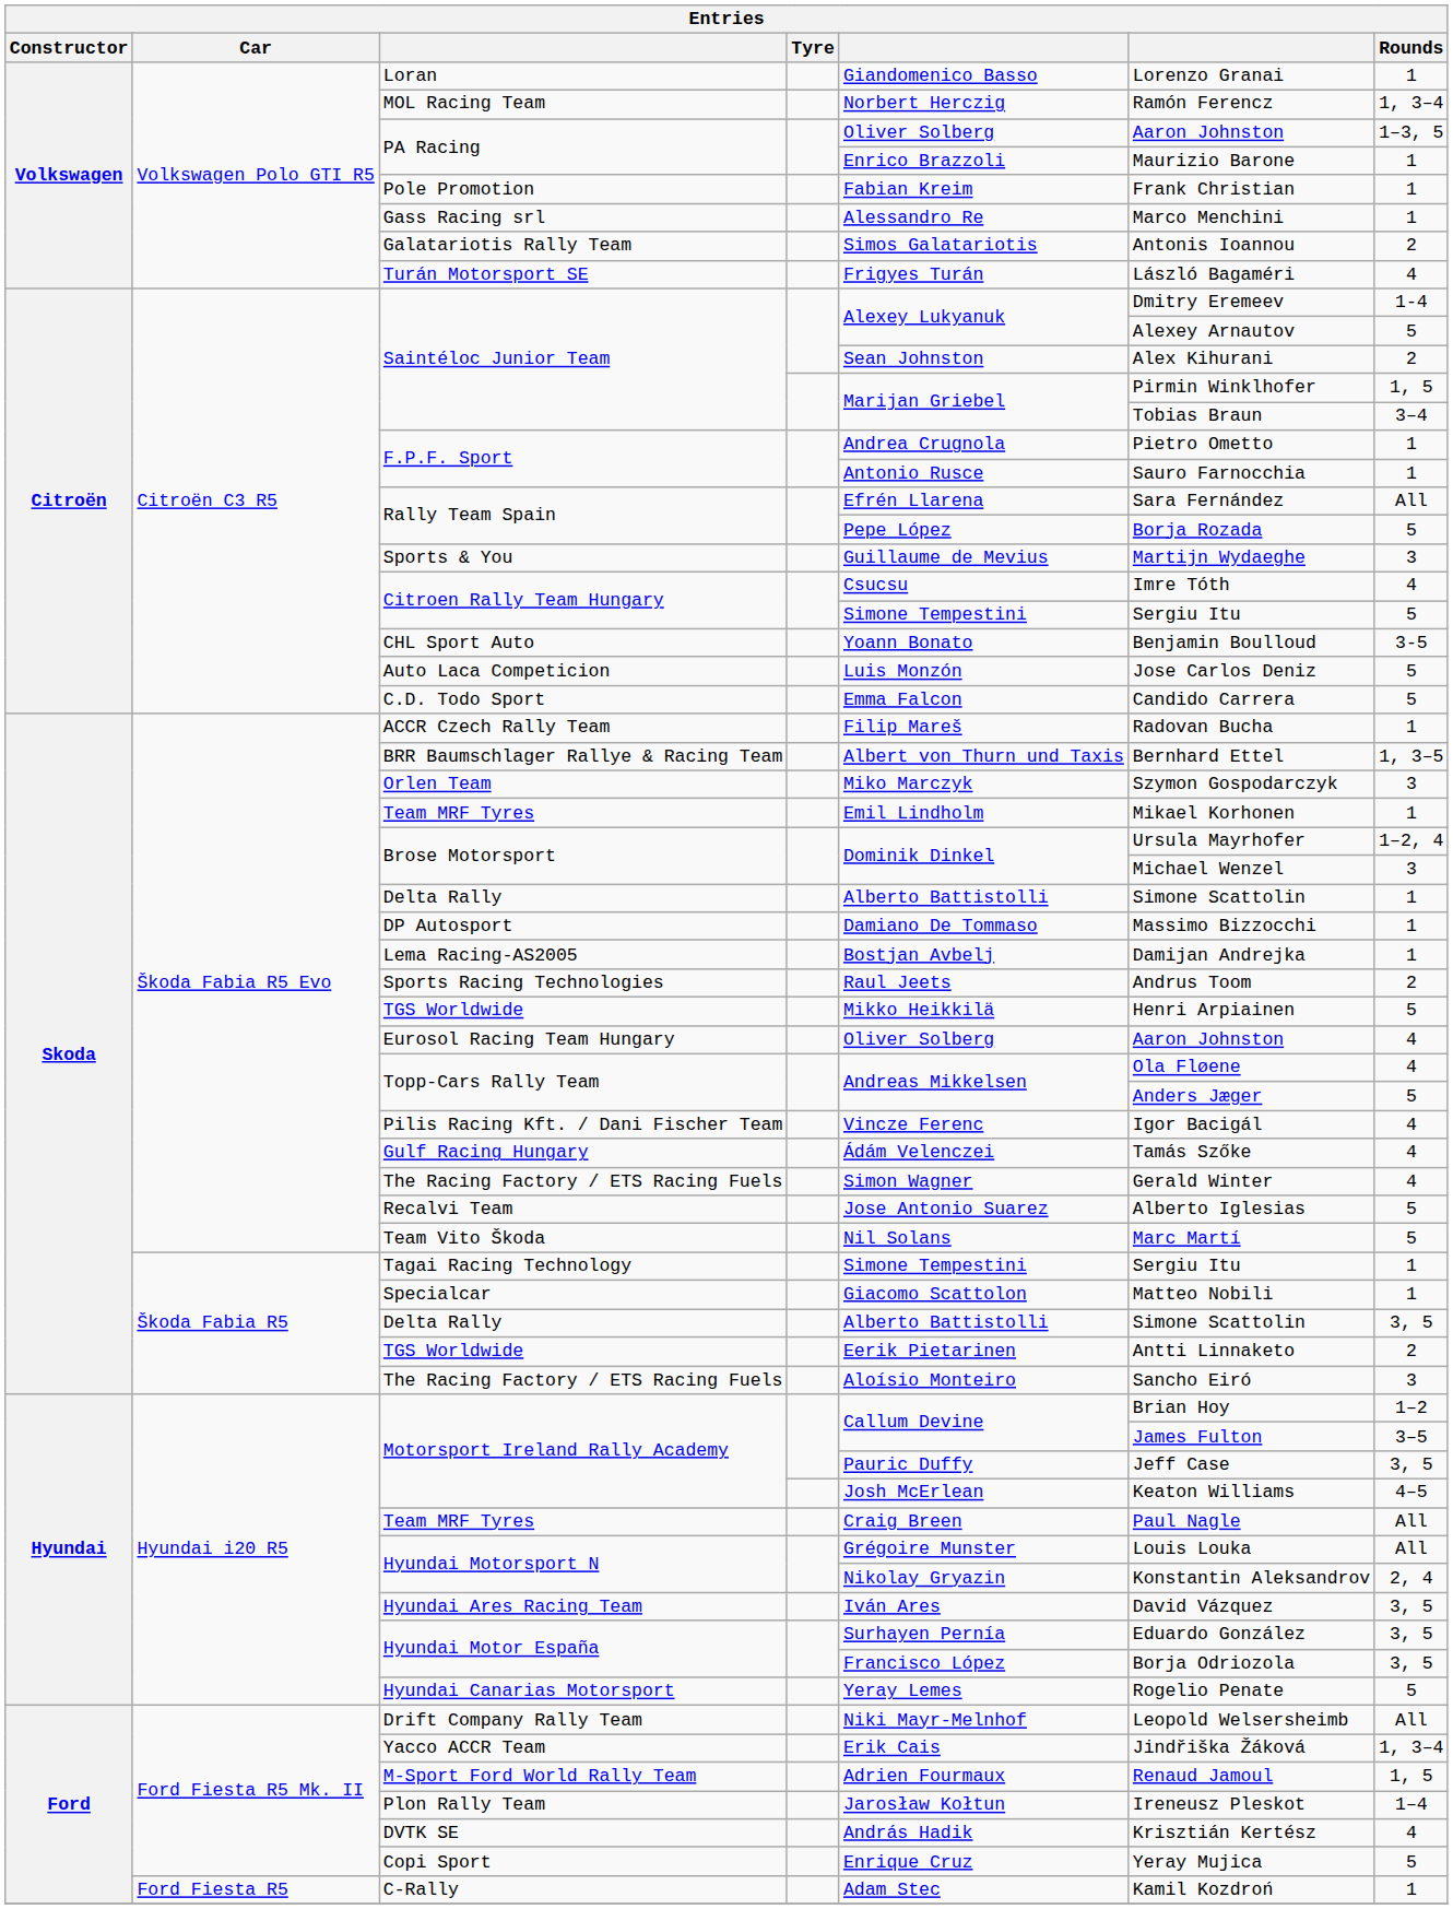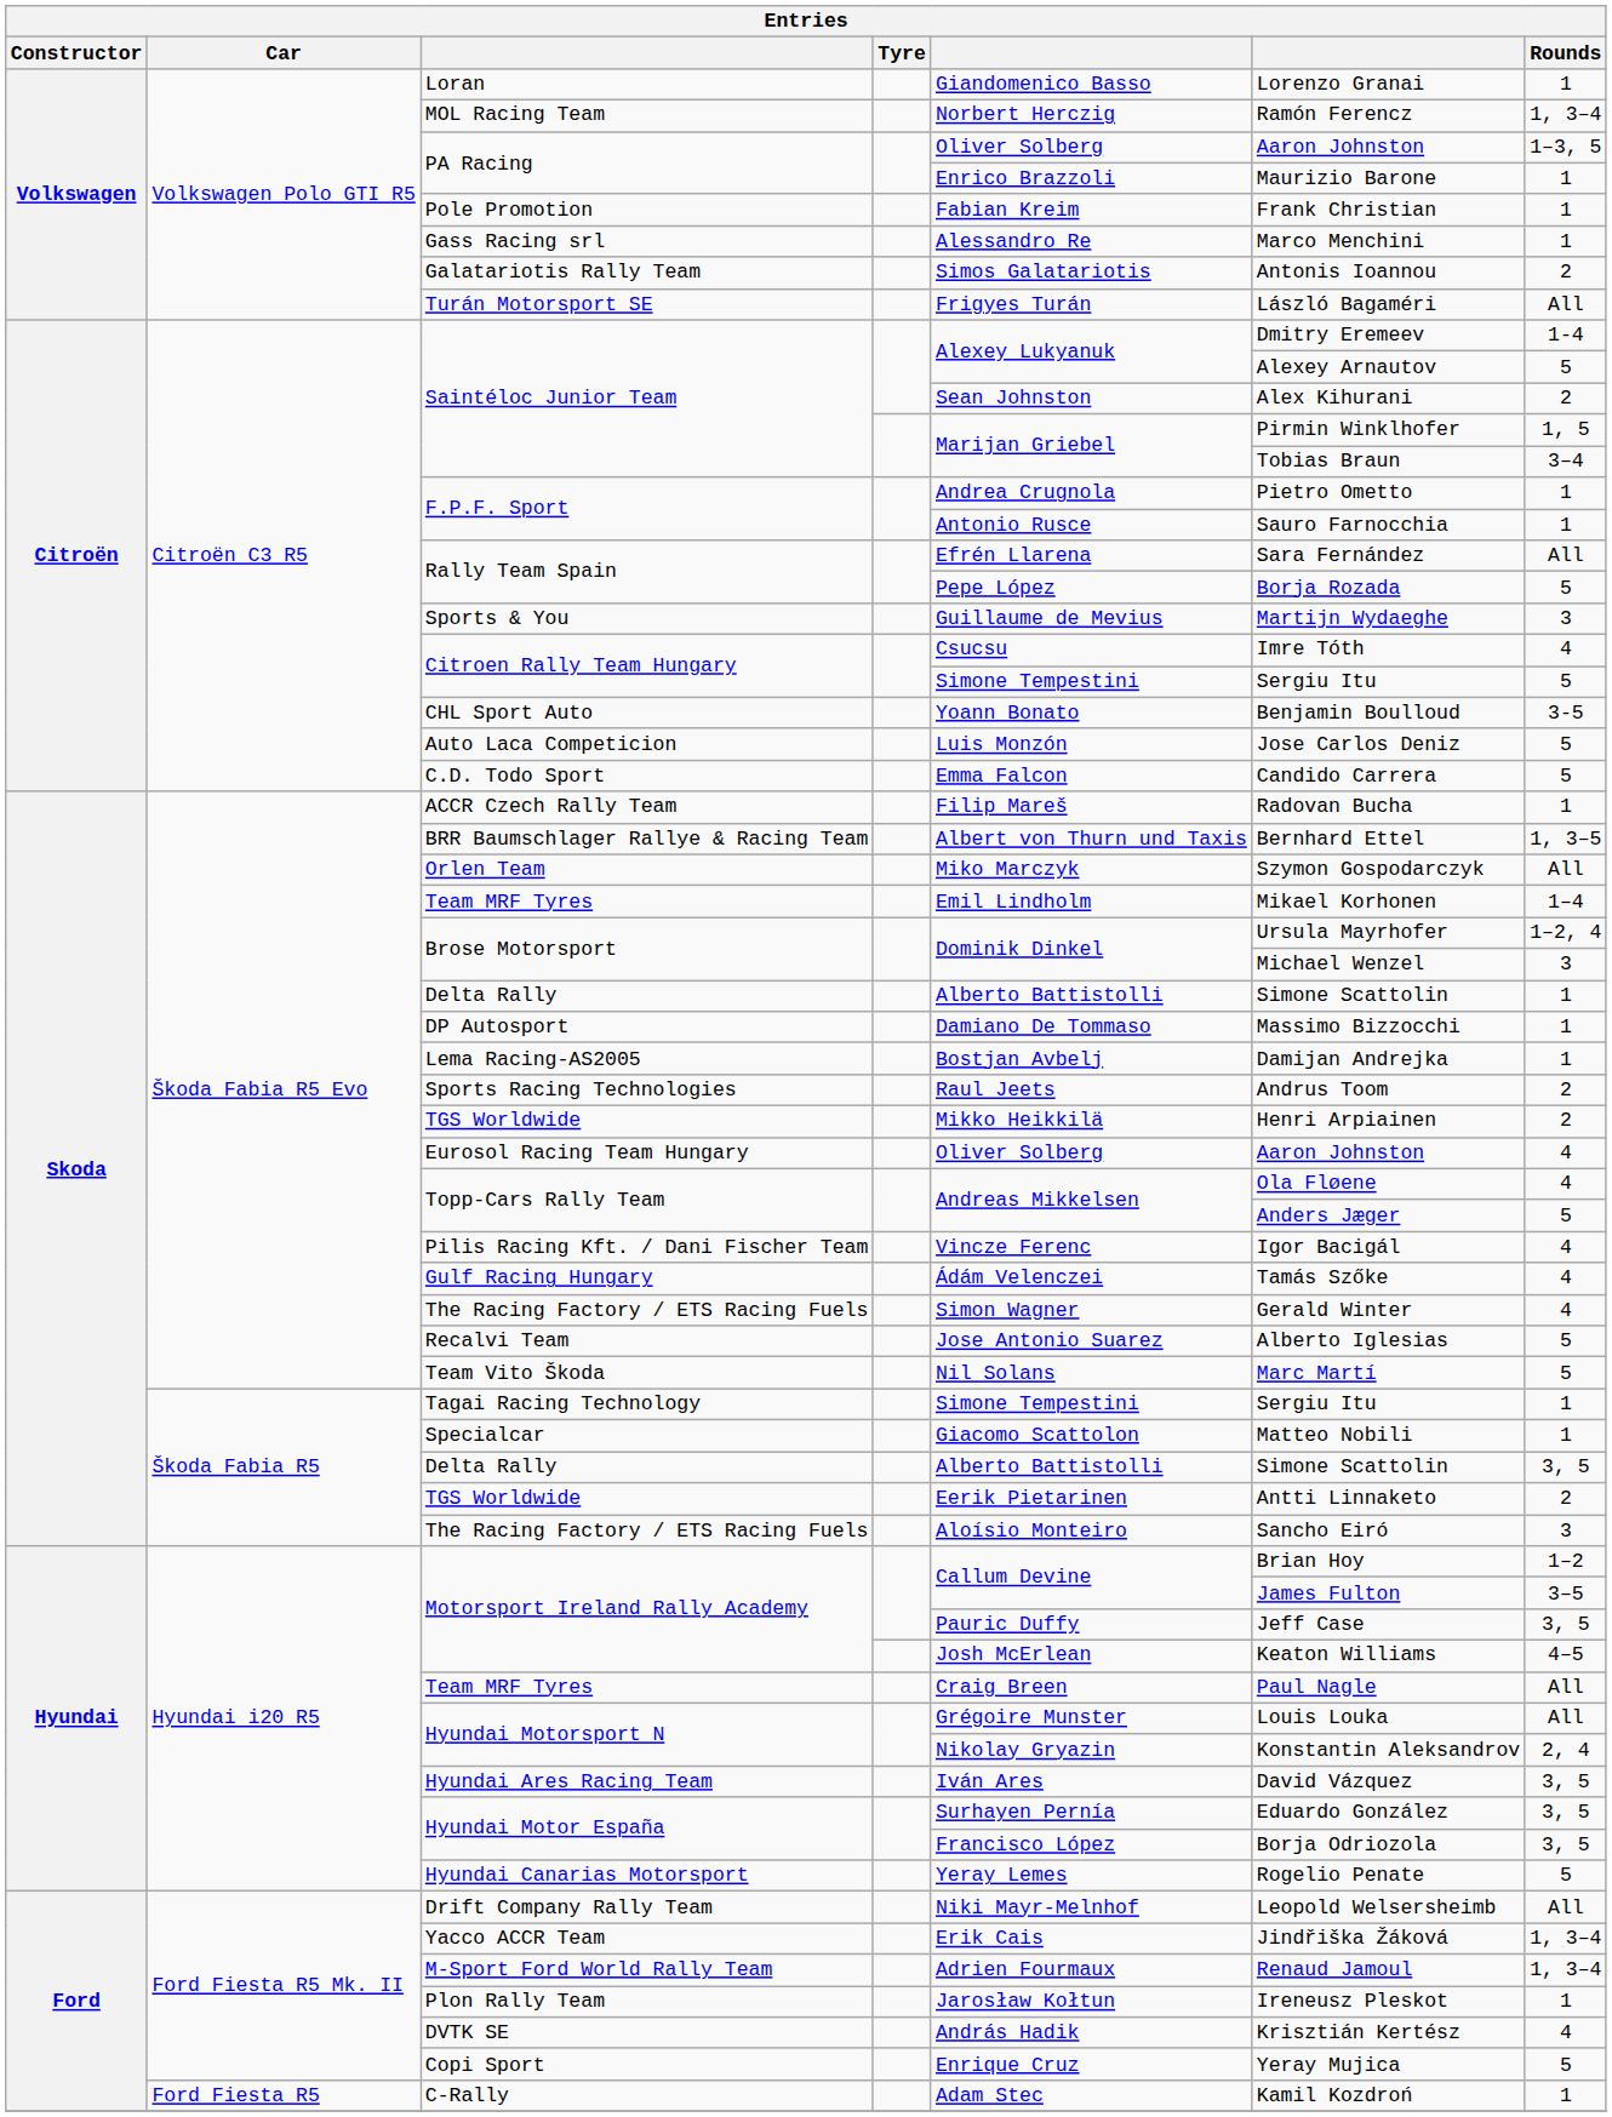 <table class="wikitable" style="font-size: 85%">
 <tr>
 <th colspan="9">Entries</th>
 </tr>
 <tr>
 <th>Constructor</th>
 <th>Car</th>
 <th></th>
 <th>Tyre</th>
 <th></th>
 <th></th>
 <th>Rounds</th>
 </tr>
 <tr>
 <th rowspan="8"><a href='#'>Volkswagen</a></th>
 <td rowspan="8"><a href='#'>Volkswagen Polo GTI R5</a></td>
 <td rowspan="1"> Loran</td>
 <td rowspan="1" align="center"></td>
 <td> <a href='#'>Giandomenico Basso</a></td>
 <td> Lorenzo Granai</td>
 <td align="center">1</td>
 </tr>
 <tr>
 <td rowspan="1"> MOL Racing Team</td>
 <td rowspan="1" align="center"></td>
 <td> <a href='#'>Norbert Herczig</a></td>
 <td> Ramón Ferencz</td>
 <td align="center">1, 3–4</td>
 </tr>
 <tr>
 <td rowspan="2"> PA Racing</td>
 <td rowspan="2" align="center"></td>
 <td> <a href='#'>Oliver Solberg</a></td>
 <td> <a href='#'>Aaron Johnston</a></td>
 <td align="center">1–3, 5</td>
 </tr>
 <tr>
 <td> <a href='#'>Enrico Brazzoli</a></td>
 <td> Maurizio Barone</td>
 <td align="center">1</td>
 </tr>
 <tr>
 <td rowspan="1"> Pole Promotion</td>
 <td rowspan="1" align="center"></td>
 <td> <a href='#'>Fabian Kreim</a></td>
 <td> Frank Christian</td>
 <td align="center">1</td>
 </tr>
 <tr>
 <td rowspan="1"> Gass Racing srl</td>
 <td rowspan="1" align="center"></td>
 <td> <a href='#'>Alessandro Re</a></td>
 <td> Marco Menchini</td>
 <td align="center">1</td>
 </tr>
 <tr>
 <td rowspan="1"> Galatariotis Rally Team</td>
 <td rowspan="1" align="center"></td>
 <td> <a href='#'>Simos Galatariotis</a></td>
 <td> Antonis Ioannou</td>
 <td align="center">2</td>
 </tr>
 <tr>
 <td rowspan="1"> <a href='#'>Turán Motorsport SE</a></td>
 <td rowspan="1" align="center"></td>
 <td> <a href='#'>Frigyes Turán</a></td>
 <td> László Bagaméri</td>
-<td align="center">4</td>
+<td align="center">All</td>
 </tr>
 <tr>
 <th rowspan="15"><a href='#'>Citroën</a></th>
 <td rowspan="15"><a href='#'>Citroën C3 R5</a></td>
 <td rowspan="5"> <a href='#'>Saintéloc Junior Team</a></td>
 <td rowspan="3" align="center"></td>
 <td rowspan="2"> <a href='#'>Alexey Lukyanuk</a></td>
 <td> Dmitry Eremeev</td>
 <td align="center">1-4</td>
 </tr>
 <tr>
 <td> Alexey Arnautov</td>
 <td align="center">5</td>
 </tr>
 <tr>
 <td> <a href='#'>Sean Johnston</a></td>
 <td> Alex Kihurani</td>
 <td align="center">2</td>
 </tr>
 <tr>
 <td rowspan="2" align="center"></td>
 <td rowspan="2"> <a href='#'>Marijan Griebel</a></td>
 <td> Pirmin Winklhofer</td>
 <td align="center">1, 5</td>
 </tr>
 <tr>
 <td> Tobias Braun</td>
 <td align="center">3–4</td>
 </tr>
 <tr>
 <td rowspan="2"> <a href='#'>F.P.F. Sport</a></td>
 <td rowspan="2" align="center"></td>
 <td> <a href='#'>Andrea Crugnola</a></td>
 <td> Pietro Ometto</td>
 <td align="center">1</td>
 </tr>
 <tr>
 <td> <a href='#'>Antonio Rusce</a></td>
 <td> Sauro Farnocchia</td>
 <td align="center">1</td>
 </tr>
 <tr>
 <td rowspan="2"> Rally Team Spain</td>
 <td rowspan="2" align="center"></td>
 <td> <a href='#'>Efrén Llarena</a></td>
 <td> Sara Fernández</td>
 <td align="center">All</td>
 </tr>
 <tr>
 <td> <a href='#'>Pepe López</a></td>
 <td> <a href='#'>Borja Rozada</a></td>
 <td align="center">5</td>
 </tr>
 <tr>
 <td rowspan="1"> Sports & You</td>
 <td rowspan="1" align="center"></td>
 <td> <a href='#'>Guillaume de Mevius</a></td>
 <td> <a href='#'>Martijn Wydaeghe</a></td>
 <td align="center">3</td>
 </tr>
 <tr>
 <td rowspan="2"> <a href='#'>Citroen Rally Team Hungary</a></td>
 <td rowspan="2" align="center"></td>
 <td> <a href='#'>Csucsu</a></td>
 <td> Imre Tóth</td>
 <td align="center">4</td>
 </tr>
 <tr>
 <td> <a href='#'>Simone Tempestini</a></td>
 <td> Sergiu Itu</td>
 <td align="center">5</td>
 </tr>
 <tr>
 <td rowspan="1"> CHL Sport Auto</td>
 <td rowspan="1" align="center"></td>
 <td> <a href='#'>Yoann Bonato</a></td>
 <td> Benjamin Boulloud</td>
 <td align="center">3-5</td>
 </tr>
 <tr>
 <td rowspan="1"> Auto Laca Competicion</td>
 <td rowspan="1" align="center"></td>
 <td> <a href='#'>Luis Monzón</a></td>
 <td> Jose Carlos Deniz</td>
 <td align="center">5</td>
 </tr>
 <tr>
 <td rowspan="1"> C.D. Todo Sport</td>
 <td rowspan="1" align="center"></td>
 <td> <a href='#'>Emma Falcon</a></td>
 <td> Candido Carrera</td>
 <td align="center">5</td>
 </tr>
 <tr>
 <th rowspan="24"><a href='#'>Skoda</a></th>
 <td rowspan="19"><a href='#'>Škoda Fabia R5 Evo</a></td>
 <td rowspan="1"> ACCR Czech Rally Team</td>
 <td rowspan="1" align="center"></td>
 <td> <a href='#'>Filip Mareš</a></td>
 <td> Radovan Bucha</td>
 <td align="center">1</td>
 </tr>
 <tr>
 <td rowspan="1"> BRR Baumschlager Rallye & Racing Team</td>
 <td rowspan="1" align="center"></td>
 <td> <a href='#'>Albert von Thurn und Taxis</a></td>
 <td> Bernhard Ettel</td>
 <td align="center">1, 3–5</td>
 </tr>
 <tr>
 <td rowspan="1"> <a href='#'>Orlen Team</a></td>
 <td rowspan="1" align="center"></td>
 <td> <a href='#'>Miko Marczyk</a></td>
 <td> Szymon Gospodarczyk</td>
-<td align="center">3</td>
+<td align="center">All</td>
 </tr>
 <tr>
 <td rowspan="1"> <a href='#'>Team MRF Tyres</a></td>
 <td rowspan="1" align="center"></td>
 <td> <a href='#'>Emil Lindholm</a></td>
 <td> Mikael Korhonen</td>
-<td align="center">1</td>
+<td align="center">1–4</td>
 </tr>
 <tr>
 <td rowspan="2"> Brose Motorsport</td>
 <td rowspan="2" align="center"></td>
 <td rowspan="2"> <a href='#'>Dominik Dinkel</a></td>
 <td> Ursula Mayrhofer</td>
 <td align="center">1–2, 4</td>
 </tr>
 <tr>
 <td> Michael Wenzel</td>
 <td align="center">3</td>
 </tr>
 <tr>
 <td rowspan="1"> Delta Rally</td>
 <td rowspan="1" align="center"></td>
 <td> <a href='#'>Alberto Battistolli</a></td>
 <td> Simone Scattolin</td>
 <td align="center">1</td>
 </tr>
 <tr>
 <td rowspan="1"> DP Autosport</td>
 <td rowspan="1" align="center"></td>
 <td> <a href='#'>Damiano De Tommaso</a></td>
 <td> Massimo Bizzocchi</td>
 <td align="center">1</td>
 </tr>
 <tr>
 <td rowspan="1"> Lema Racing-AS2005</td>
 <td rowspan="1" align="center"></td>
 <td> <a href='#'>Bostjan Avbelj</a></td>
 <td> Damijan Andrejka</td>
 <td align="center">1</td>
 </tr>
 <tr>
 <td rowspan="1"> Sports Racing Technologies</td>
 <td rowspan="1" align="center"></td>
 <td> <a href='#'>Raul Jeets</a></td>
 <td> Andrus Toom</td>
 <td align="center">2</td>
 </tr>
 <tr>
 <td rowspan="1"> <a href='#'>TGS Worldwide</a></td>
 <td rowspan="1" align="center"></td>
 <td> <a href='#'>Mikko Heikkilä</a></td>
 <td> Henri Arpiainen</td>
-<td align="center">5</td>
+<td align="center">2</td>
 </tr>
 <tr>
 <td rowspan="1"> Eurosol Racing Team Hungary</td>
 <td rowspan="1" align="center"></td>
 <td> <a href='#'>Oliver Solberg</a></td>
 <td> <a href='#'>Aaron Johnston</a></td>
 <td align="center">4</td>
 </tr>
 <tr>
 <td rowspan="2"> Topp-Cars Rally Team</td>
 <td rowspan="2" align="center"></td>
 <td rowspan="2"> <a href='#'>Andreas Mikkelsen</a></td>
 <td> <a href='#'>Ola Fløene</a></td>
 <td align="center">4</td>
 </tr>
 <tr>
 <td> <a href='#'>Anders Jæger</a></td>
 <td align="center">5</td>
 </tr>
 <tr>
 <td rowspan="1"> Pilis Racing Kft. / Dani Fischer Team</td>
 <td rowspan="1" align="center"></td>
 <td> <a href='#'>Vincze Ferenc</a></td>
 <td> Igor Bacigál</td>
 <td align="center">4</td>
 </tr>
 <tr>
 <td rowspan="1"> <a href='#'>Gulf Racing Hungary</a></td>
 <td rowspan="1" align="center"></td>
 <td> <a href='#'>Ádám Velenczei</a></td>
 <td> Tamás Szőke</td>
 <td align="center">4</td>
 </tr>
 <tr>
 <td rowspan="1"> The Racing Factory / ETS Racing Fuels</td>
 <td rowspan="1" align="center"></td>
 <td> <a href='#'>Simon Wagner</a></td>
 <td> Gerald Winter</td>
 <td align="center">4</td>
 </tr>
 <tr>
 <td rowspan="1"> Recalvi Team</td>
 <td rowspan="1" align="center"></td>
 <td> <a href='#'>Jose Antonio Suarez</a></td>
 <td> Alberto Iglesias</td>
 <td align="center">5</td>
 </tr>
 <tr>
 <td rowspan="1"> Team Vito Škoda</td>
 <td rowspan="1" align="center"></td>
 <td> <a href='#'>Nil Solans</a></td>
 <td> <a href='#'>Marc Martí</a></td>
 <td align="center">5</td>
 </tr>
 <tr>
 <td rowspan="5"><a href='#'>Škoda Fabia R5</a></td>
 <td rowspan="1"> Tagai Racing Technology</td>
 <td rowspan="1" align="center"></td>
 <td> <a href='#'>Simone Tempestini</a></td>
 <td> Sergiu Itu</td>
 <td align="center">1</td>
 </tr>
 <tr>
 <td rowspan="1"> Specialcar</td>
 <td rowspan="1" align="center"></td>
 <td> <a href='#'>Giacomo Scattolon</a></td>
 <td> Matteo Nobili</td>
 <td align="center">1</td>
 </tr>
 <tr>
 <td rowspan="1"> Delta Rally</td>
 <td rowspan="1" align="center"></td>
 <td> <a href='#'>Alberto Battistolli</a></td>
 <td> Simone Scattolin</td>
 <td align="center">3, 5</td>
 </tr>
 <tr>
 <td rowspan="1"> <a href='#'>TGS Worldwide</a></td>
 <td rowspan="1" align="center"></td>
 <td> <a href='#'>Eerik Pietarinen</a></td>
 <td> Antti Linnaketo</td>
 <td align="center">2</td>
 </tr>
 <tr>
 <td rowspan="1"> The Racing Factory / ETS Racing Fuels</td>
 <td rowspan="1" align="center"></td>
 <td> <a href='#'>Aloísio Monteiro</a></td>
 <td> Sancho Eiró</td>
 <td align="center">3</td>
 </tr>
 <tr>
 <th rowspan="11"><a href='#'>Hyundai</a></th>
 <td rowspan="11"><a href='#'>Hyundai i20 R5</a></td>
 <td rowspan="4"> <a href='#'>Motorsport Ireland Rally Academy</a></td>
 <td rowspan="3" align="center"></td>
 <td rowspan="2"> <a href='#'>Callum Devine</a></td>
 <td> Brian Hoy</td>
 <td align="center">1–2</td>
 </tr>
 <tr>
 <td> <a href='#'>James Fulton</a></td>
 <td align="center">3–5</td>
 </tr>
 <tr>
 <td> <a href='#'>Pauric Duffy</a></td>
 <td> Jeff Case</td>
 <td align="center">3, 5</td>
 </tr>
 <tr>
 <td rowspan="1" align="center"></td>
 <td> <a href='#'>Josh McErlean</a></td>
 <td> Keaton Williams</td>
 <td align="center">4–5</td>
 </tr>
 <tr>
 <td rowspan="1"> <a href='#'>Team MRF Tyres</a></td>
 <td rowspan="1" align="center"></td>
 <td> <a href='#'>Craig Breen</a></td>
 <td> <a href='#'>Paul Nagle</a></td>
 <td align="center">All</td>
 </tr>
 <tr>
 <td rowspan="2"> <a href='#'>Hyundai Motorsport N</a></td>
 <td rowspan="2" align="center"></td>
 <td> <a href='#'>Grégoire Munster</a></td>
 <td> Louis Louka</td>
 <td align="center">All</td>
 </tr>
 <tr>
 <td> <a href='#'>Nikolay Gryazin</a></td>
 <td> Konstantin Aleksandrov</td>
 <td align="center">2, 4</td>
 </tr>
 <tr>
 <td rowspan="1"> <a href='#'>Hyundai Ares Racing Team</a></td>
 <td rowspan="1" align="center"></td>
 <td> <a href='#'>Iván Ares</a></td>
 <td> David Vázquez</td>
 <td align="center">3, 5</td>
 </tr>
 <tr>
 <td rowspan="2"> <a href='#'>Hyundai Motor España</a></td>
 <td rowspan="2" align="center"></td>
 <td> <a href='#'>Surhayen Pernía</a></td>
 <td> Eduardo González</td>
 <td align="center">3, 5</td>
 </tr>
 <tr>
 <td> <a href='#'>Francisco López</a></td>
 <td> Borja Odriozola</td>
 <td align="center">3, 5</td>
 </tr>
 <tr>
 <td rowspan="1"> <a href='#'>Hyundai Canarias Motorsport</a></td>
 <td rowspan="1" align="center"></td>
 <td> <a href='#'>Yeray Lemes</a></td>
 <td> Rogelio Penate</td>
 <td align="center">5</td>
 </tr>
 <tr>
 <th rowspan="7"><a href='#'>Ford</a></th>
 <td rowspan="6"><a href='#'>Ford Fiesta R5 Mk. II</a></td>
 <td rowspan="1"> Drift Company Rally Team</td>
 <td rowspan="1" align="center"></td>
 <td> <a href='#'>Niki Mayr-Melnhof</a></td>
 <td> Leopold Welsersheimb</td>
 <td align="center">All</td>
 </tr>
 <tr>
 <td rowspan="1"> Yacco ACCR Team</td>
 <td rowspan="1" align="center"></td>
 <td> <a href='#'>Erik Cais</a></td>
 <td> Jindřiška Žáková</td>
 <td align="center">1, 3–4</td>
 </tr>
 <tr>
 <td rowspan="1"> <a href='#'>M-Sport Ford World Rally Team</a></td>
 <td rowspan="1" align="center"></td>
 <td> <a href='#'>Adrien Fourmaux</a></td>
 <td> <a href='#'>Renaud Jamoul</a></td>
-<td align="center">1, 5</td>
+<td align="center">1, 3–4</td>
 </tr>
 <tr>
 <td rowspan="1"> Plon Rally Team</td>
 <td rowspan="1" align="center"></td>
 <td> <a href='#'>Jarosław Kołtun</a></td>
 <td> Ireneusz Pleskot</td>
-<td align="center">1–4</td>
+<td align="center">1</td>
 </tr>
 <tr>
 <td rowspan="1"> DVTK SE</td>
 <td rowspan="1" align="center"></td>
 <td> <a href='#'>András Hadik</a></td>
 <td> Krisztián Kertész</td>
 <td align="center">4</td>
 </tr>
 <tr>
 <td rowspan="1"> Copi Sport</td>
 <td rowspan="1" align="center"></td>
 <td> <a href='#'>Enrique Cruz</a></td>
 <td> Yeray Mujica</td>
 <td align="center">5</td>
 </tr>
 <tr>
 <td rowspan="1"><a href='#'>Ford Fiesta R5</a></td>
 <td rowspan="1"> C-Rally</td>
 <td rowspan="1" align="center"></td>
 <td> <a href='#'>Adam Stec</a></td>
 <td> Kamil Kozdroń</td>
 <td align="center">1</td>
 </tr>
 <tr>
 </tr>
 </table>
